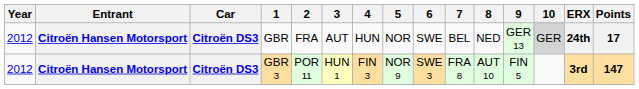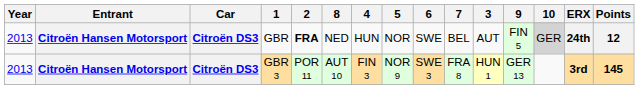 <table class="wikitable" border="1" style="text-align:center; font-size:90%;">
 <tr valign="top">
 <th>Year</th>
 <th>Entrant</th>
 <th>Car</th>
 <th>1</th>
 <th>2</th>
-<th>3</th>
+<th>8</th>
 <th>4</th>
 <th>5</th>
 <th>6</th>
 <th>7</th>
-<th>8</th>
+<th>3</th>
 <th>9</th>
 <th>10</th>
 <th>ERX</th>
 <th>Points</th>
 </tr>
 <tr>
-<td><a href='#'>2012</a></td>
+<td><a href='#'>2013</a></td>
 <th><a href='#'>Citroën Hansen Motorsport</a></th>
 <th><a href='#'>Citroën DS3</a></th>
 <td>GBR<br><small></small></td>
-<td>FRA<br><small></small></td>
-<td>AUT<br><small></small></td>
+<td><strong>FRA<br><small></small></strong></td>
+<td>NED<br><small></small></td>
 <td>HUN<br><small></small></td>
 <td>NOR<br><small></small></td>
 <td>SWE<br><small></small></td>
 <td>BEL<br><small></small></td>
-<td>NED<br><small></small></td>
-<td style="background:#DFFFDF;">GER<br><small>13</small></td>
+<td>AUT<br><small></small></td>
+<td style="background:#DFFFDF;">FIN<br><small>5</small></td>
 <td style="background: lightgrey;">GER<br><small></small></td>
 <th>24th</th>
-<th>17</th>
+<th>12</th>
 </tr>
 <tr>
-<td><a href='#'>2012</a></td>
+<td><a href='#'>2013</a></td>
 <th><a href='#'>Citroën Hansen Motorsport</a></th>
 <th><a href='#'>Citroën DS3</a></th>
 <td style="background:#FFDF9F;">GBR<br><small>3 </small></td>
 <td style="background:#DFFFDF;">POR<br><small>11</small></td>
-<td style="background:#FFFFBF;">HUN<br><small>1</small></td>
+<td style="background:#DFFFDF;">AUT<br><small>10</small></td>
 <td style="background:#FFDF9F;">FIN<br><small>3</small></td>
 <td style="background:#DFFFDF;">NOR<br><small>9</small></td>
 <td style="background:#FFDF9F;">SWE<br><small>3</small></td>
 <td style="background:#DFFFDF;">FRA<br><small>8</small></td>
-<td style="background:#DFFFDF;">AUT<br><small>10</small></td>
-<td style="background:#DFFFDF;">FIN<br><small>5</small></td>
+<td style="background:#FFFFBF;">HUN<br><small>1</small></td>
+<td style="background:#DFFFDF;">GER<br><small>13</small></td>
 <td></td>
 <td style="background:#FFDF9F;"><strong>3rd</strong></td>
-<td style="background:#FFDF9F;"><strong>147</strong></td>
+<td style="background:#FFDF9F;"><strong>145</strong></td>
 </tr>
 </table>
